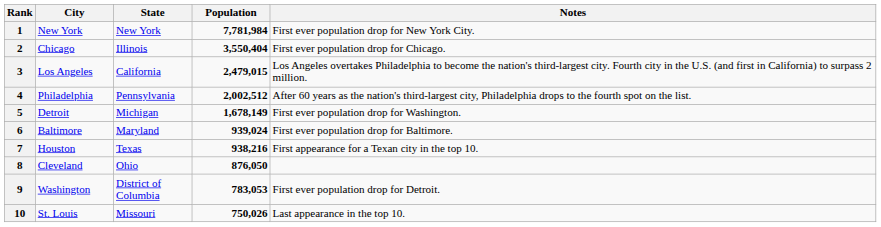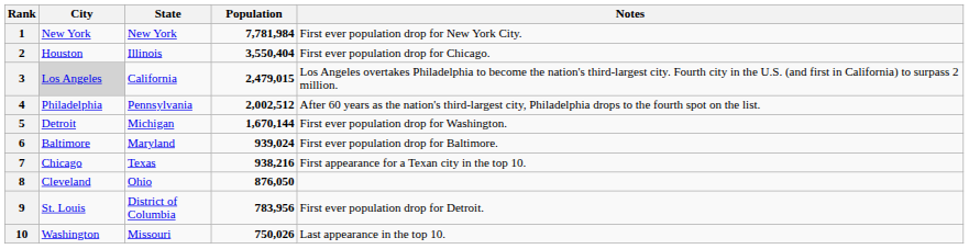 <table class="wikitable plainrowheaders" style="width:100%">
 <tr>
 <th scope="col" style="width:3%;">Rank</th>
 <th scope="col" style="width:9%;">City</th>
 <th scope="col" style="width:9%;">State</th>
 <th scope="col" style="width:9%;">Population</th>
 <th scope="col" style="width:70%;">Notes</th>
 </tr>
 <tr>
 <th scope="row">1</th>
 <td><a href='#'>New York</a></td>
 <td><a href='#'>New York</a></td>
 <td align="right"><strong>7,781,984</strong></td>
 <td>First ever population drop for New York City.</td>
 </tr>
 <tr>
 <th scope="row">2</th>
-<td><a href='#'>Chicago</a></td>
+<td><a href='#'>Houston</a></td>
 <td><a href='#'>Illinois</a></td>
 <td align="right"><strong>3,550,404</strong></td>
 <td>First ever population drop for Chicago.</td>
 </tr>
 <tr>
 <th scope="row">3</th>
-<td><a href='#'>Los Angeles</a></td>
+<td style="background: lightgrey;"><a href='#'>Los Angeles</a></td>
 <td><a href='#'>California</a></td>
 <td align="right"><strong>2,479,015</strong></td>
 <td>Los Angeles overtakes Philadelphia to become the nation's third-largest city. Fourth city in the U.S. (and first in California) to surpass 2 million.</td>
 </tr>
 <tr>
 <th scope="row">4</th>
 <td><a href='#'>Philadelphia</a></td>
 <td><a href='#'>Pennsylvania</a></td>
 <td align="right"><strong>2,002,512</strong></td>
 <td>After 60 years as the nation's third-largest city, Philadelphia drops to the fourth spot on the list.</td>
 </tr>
 <tr>
 <th scope="row">5</th>
 <td><a href='#'>Detroit</a></td>
 <td><a href='#'>Michigan</a></td>
-<td align="right"><strong>1,678,149</strong></td>
+<td align="right"><strong>1,670,144</strong></td>
 <td>First ever population drop for Washington.</td>
 </tr>
 <tr>
 <th scope="row">6</th>
 <td><a href='#'>Baltimore</a></td>
 <td><a href='#'>Maryland</a></td>
 <td align="right"><strong>939,024</strong></td>
 <td>First ever population drop for Baltimore.</td>
 </tr>
 <tr>
 <th scope="row">7</th>
-<td><a href='#'>Houston</a></td>
+<td><a href='#'>Chicago</a></td>
 <td><a href='#'>Texas</a></td>
 <td align="right"><strong>938,216</strong></td>
 <td>First appearance for a Texan city in the top 10.</td>
 </tr>
 <tr>
 <th scope="row">8</th>
 <td><a href='#'>Cleveland</a></td>
 <td><a href='#'>Ohio</a></td>
 <td align="right"><strong>876,050</strong></td>
 <td></td>
 </tr>
 <tr>
 <th scope="row">9</th>
-<td><a href='#'>Washington</a></td>
+<td><a href='#'>St. Louis</a></td>
 <td><a href='#'>District of Columbia</a></td>
-<td align="right"><strong>783,053</strong></td>
+<td align="right"><strong>783,956</strong></td>
 <td>First ever population drop for Detroit.</td>
 </tr>
 <tr>
 <th scope="row">10</th>
-<td><a href='#'>St. Louis</a></td>
+<td><a href='#'>Washington</a></td>
 <td><a href='#'>Missouri</a></td>
 <td align="right"><strong>750,026</strong></td>
 <td>Last appearance in the top 10.</td>
 </tr>
 </table>
